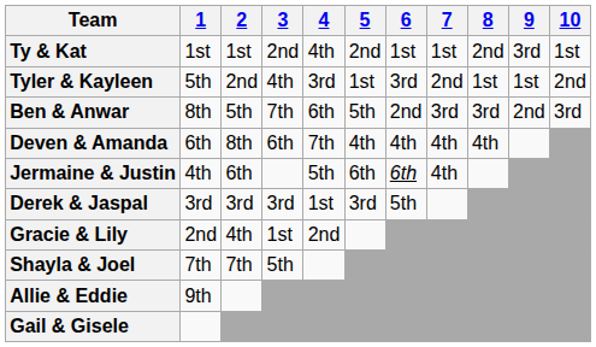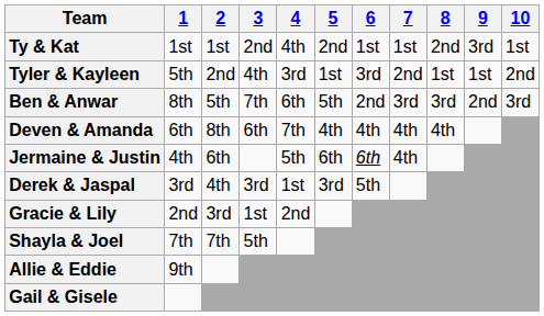 <table class="wikitable sortable" style="text-align:left;">
 <tr>
 <th scope="col" class="unsortable">Team</th>
 <th scope="col"><a href='#'>1</a></th>
 <th scope="col"><a href='#'>2</a></th>
 <th scope="col"><a href='#'>3</a></th>
 <th scope="col"><a href='#'>4</a><span></span></th>
 <th scope="col"><a href='#'>5</a></th>
 <th scope="col"><a href='#'>6</a></th>
 <th scope="col"><a href='#'>7</a><span></span></th>
 <th scope="col"><a href='#'>8</a></th>
 <th scope="col"><a href='#'>9</a><span></span></th>
 <th scope="col"><a href='#'>10</a></th>
 </tr>
 <tr>
 <th scope="row" style="text-align:left">Ty & Kat</th>
 <td>1st</td>
 <td>1st</td>
 <td>2nd</td>
 <td>4th</td>
 <td>2nd</td>
 <td>1st</td>
 <td>1st</td>
 <td>2nd</td>
 <td>3rd</td>
 <td>1st</td>
 </tr>
 <tr>
 <th scope="row" style="text-align:left">Tyler & Kayleen</th>
 <td>5th</td>
 <td>2nd</td>
 <td>4th</td>
 <td>3rd</td>
 <td>1st</td>
 <td>3rd</td>
 <td>2nd</td>
 <td>1st</td>
 <td>1st</td>
 <td>2nd</td>
 </tr>
 <tr>
 <th scope="row" style="text-align:left">Ben & Anwar</th>
 <td>8th</td>
 <td>5th</td>
 <td>7th</td>
 <td>6th</td>
 <td>5th</td>
 <td>2nd</td>
 <td>3rd</td>
 <td>3rd</td>
 <td>2nd</td>
 <td>3rd</td>
 </tr>
 <tr>
 <th scope="row" style="text-align:left">Deven & Amanda</th>
 <td>6th</td>
 <td>8th</td>
 <td>6th</td>
 <td>7th</td>
 <td>4th</td>
 <td>4th</td>
 <td>4th</td>
 <td>4th</td>
 <td></td>
 <td colspan="1" bgcolor="darkgray"></td>
 </tr>
 <tr>
 <th scope="row" style="text-align:left">Jermaine & Justin</th>
 <td>4th</td>
 <td>6th</td>
 <td></td>
 <td>5th</td>
 <td>6th</td>
 <td><em><u>6th</u></em></td>
 <td>4th</td>
 <td></td>
 <td colspan="2" bgcolor="darkgray"></td>
 </tr>
 <tr>
 <th scope="row" style="text-align:left">Derek & Jaspal</th>
 <td>3rd</td>
-<td>3rd</td>
+<td>4th</td>
 <td>3rd</td>
 <td>1st</td>
 <td>3rd</td>
 <td>5th</td>
 <td></td>
 <td colspan="3" bgcolor="darkgray"></td>
 </tr>
 <tr>
 <th scope="row" style="text-align:left">Gracie & Lily</th>
 <td>2nd</td>
-<td>4th</td>
+<td>3rd</td>
 <td>1st</td>
 <td>2nd</td>
 <td></td>
 <td colspan="5" bgcolor="darkgray"></td>
 </tr>
 <tr>
 <th scope="row" style="text-align:left">Shayla & Joel</th>
 <td>7th</td>
 <td>7th</td>
 <td>5th</td>
 <td></td>
 <td colspan="6" bgcolor="darkgray"></td>
 </tr>
 <tr>
 <th scope="row" style="text-align:left">Allie & Eddie</th>
 <td>9th</td>
 <td></td>
 <td colspan="8" bgcolor="darkgray"></td>
 </tr>
 <tr>
 <th scope="row" style="text-align:left">Gail & Gisele</th>
 <td></td>
 <td colspan="9" bgcolor="darkgray"></td>
 </tr>
 </table>
